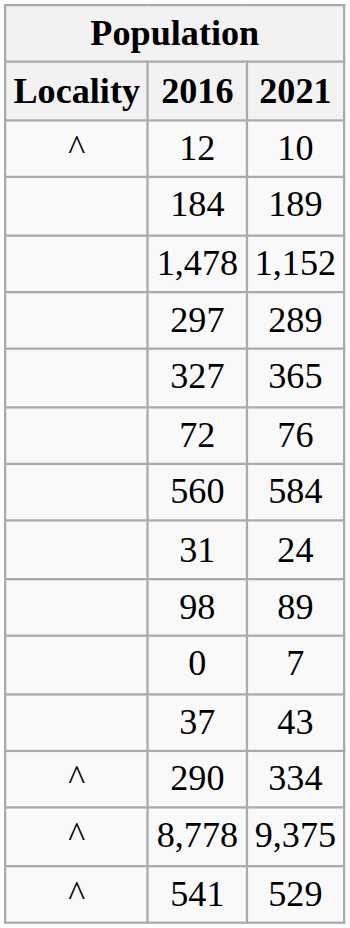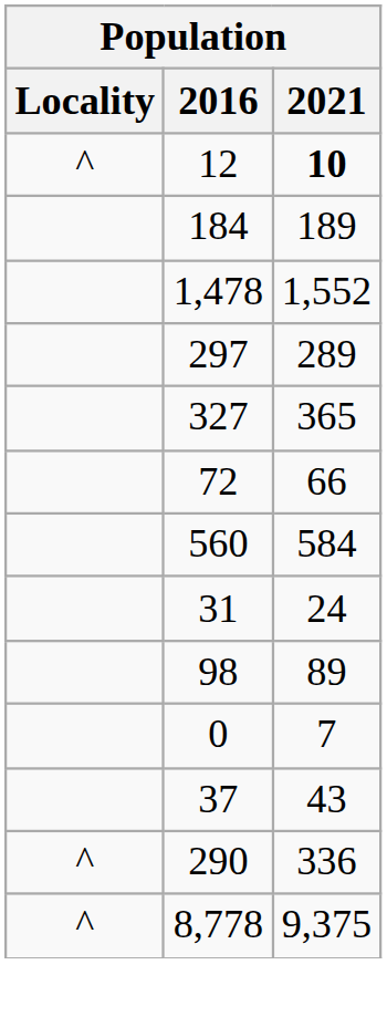 <table class="wikitable" style="text-align:center;">
 <tr>
 <th colspan="3" style="text-align:center;  font-weight:bold">Population</th>
 </tr>
 <tr>
 <th style="text-align:center; background:  font-weight:bold">Locality</th>
 <th style="text-align:center; background:  font-weight:bold"><strong>2016</strong></th>
 <th style="text-align:center; background:  font-weight:bold"><strong>2021</strong></th>
 </tr>
 <tr>
 <td>^</td>
 <td>12</td>
-<td>10</td>
+<td><strong>10</strong></td>
 </tr>
 <tr>
 <td></td>
 <td>184</td>
 <td>189</td>
 </tr>
 <tr>
 <td></td>
 <td>1,478</td>
-<td>1,152</td>
+<td>1,552</td>
 </tr>
 <tr>
 <td></td>
 <td>297</td>
 <td>289</td>
 </tr>
 <tr>
 <td></td>
 <td>327</td>
 <td>365</td>
 </tr>
 <tr>
 <td></td>
 <td>72</td>
-<td>76</td>
+<td>66</td>
 </tr>
 <tr>
 <td></td>
 <td>560</td>
 <td>584</td>
 </tr>
 <tr>
 <td></td>
 <td>31</td>
 <td>24</td>
 </tr>
 <tr>
 <td></td>
 <td>98</td>
 <td>89</td>
 </tr>
 <tr>
 <td></td>
 <td>0</td>
 <td>7</td>
 </tr>
 <tr>
 <td></td>
 <td>37</td>
 <td>43</td>
 </tr>
 <tr>
 <td>^</td>
 <td>290</td>
-<td>334</td>
+<td>336</td>
 </tr>
 <tr>
 <td>^</td>
 <td>8,778</td>
 <td>9,375</td>
 </tr>
-<tr>
-<td>^</td>
-<td>541</td>
-<td>529</td>
-</tr>
 </table>
